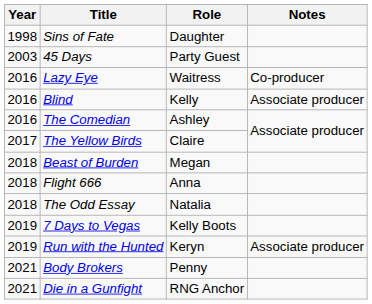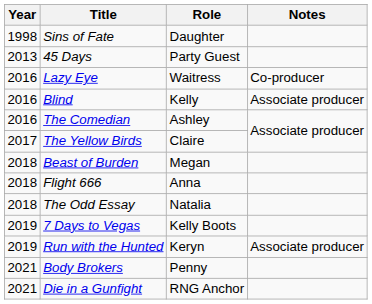 <table class="wikitable sortable">
 <tr>
 <th>Year</th>
 <th>Title</th>
 <th>Role</th>
 <th>Notes</th>
 </tr>
 <tr>
 <td>1998</td>
 <td><em>Sins of Fate</em></td>
 <td>Daughter</td>
 <td></td>
 </tr>
 <tr>
-<td>2003</td>
+<td>2013</td>
 <td><em>45 Days</em></td>
 <td>Party Guest</td>
 <td></td>
 </tr>
 <tr>
 <td>2016</td>
 <td><a href='#'><em>Lazy Eye</em></a></td>
 <td>Waitress</td>
 <td>Co-producer</td>
 </tr>
 <tr>
 <td>2016</td>
 <td><a href='#'><em>Blind</em></a></td>
 <td>Kelly</td>
 <td>Associate producer</td>
 </tr>
 <tr>
 <td>2016</td>
 <td><a href='#'><em>The Comedian</em></a></td>
 <td>Ashley</td>
 <td rowspan="2">Associate producer</td>
 </tr>
 <tr>
 <td>2017</td>
 <td><a href='#'><em>The Yellow Birds</em></a></td>
 <td>Claire</td>
 </tr>
 <tr>
 <td>2018</td>
 <td><a href='#'><em>Beast of Burden</em></a></td>
 <td>Megan</td>
 <td></td>
 </tr>
 <tr>
 <td>2018</td>
 <td><em>Flight 666</em></td>
 <td>Anna</td>
 <td></td>
 </tr>
 <tr>
 <td>2018</td>
 <td><em>The Odd Essay</em></td>
 <td>Natalia</td>
 <td></td>
 </tr>
 <tr>
 <td>2019</td>
 <td><em><a href='#'>7 Days to Vegas</a></em></td>
 <td>Kelly Boots</td>
 <td></td>
 </tr>
 <tr>
 <td>2019</td>
 <td><a href='#'><em>Run with the Hunted</em></a></td>
 <td>Keryn</td>
 <td>Associate producer</td>
 </tr>
 <tr>
 <td>2021</td>
 <td><em><a href='#'>Body Brokers</a></em></td>
 <td>Penny</td>
 <td></td>
 </tr>
 <tr>
 <td>2021</td>
 <td><em><a href='#'>Die in a Gunfight</a></em></td>
 <td>RNG Anchor</td>
 <td></td>
 </tr>
 </table>
